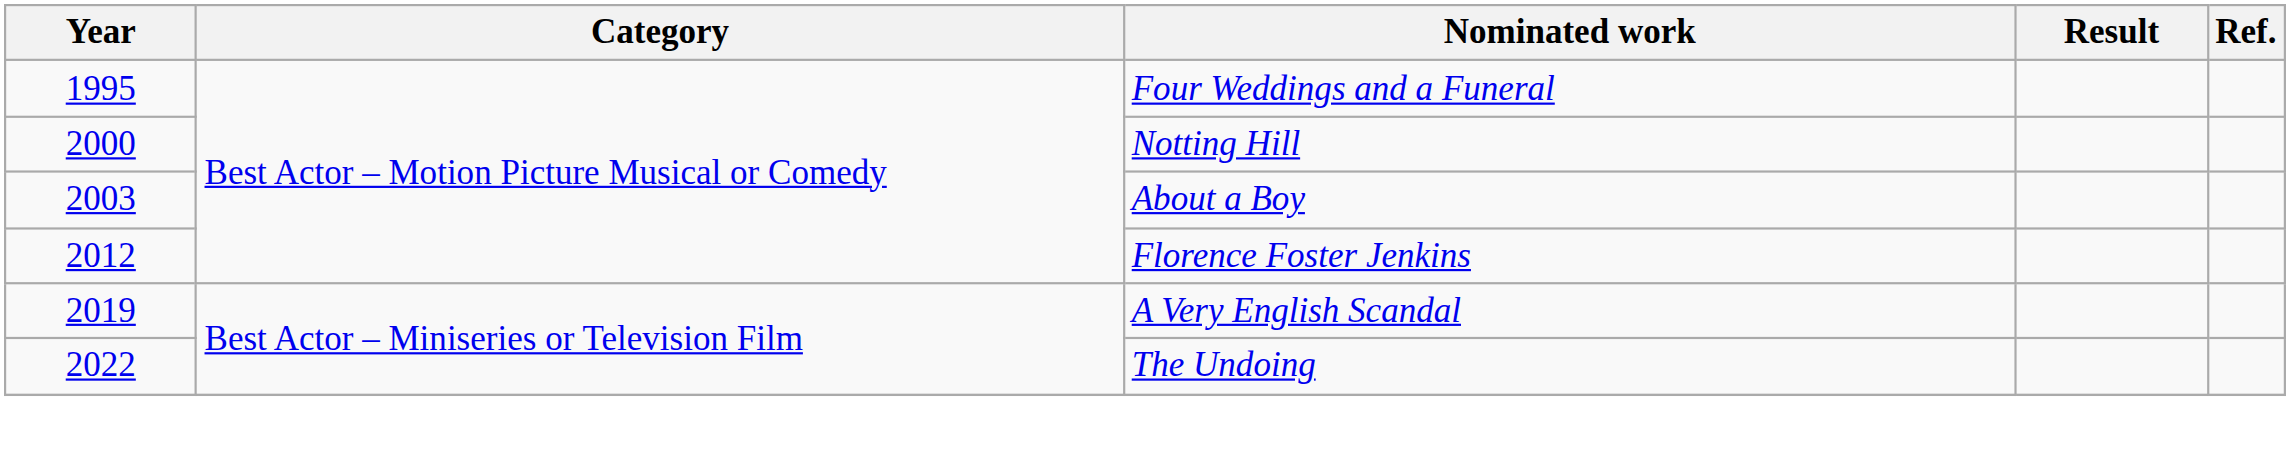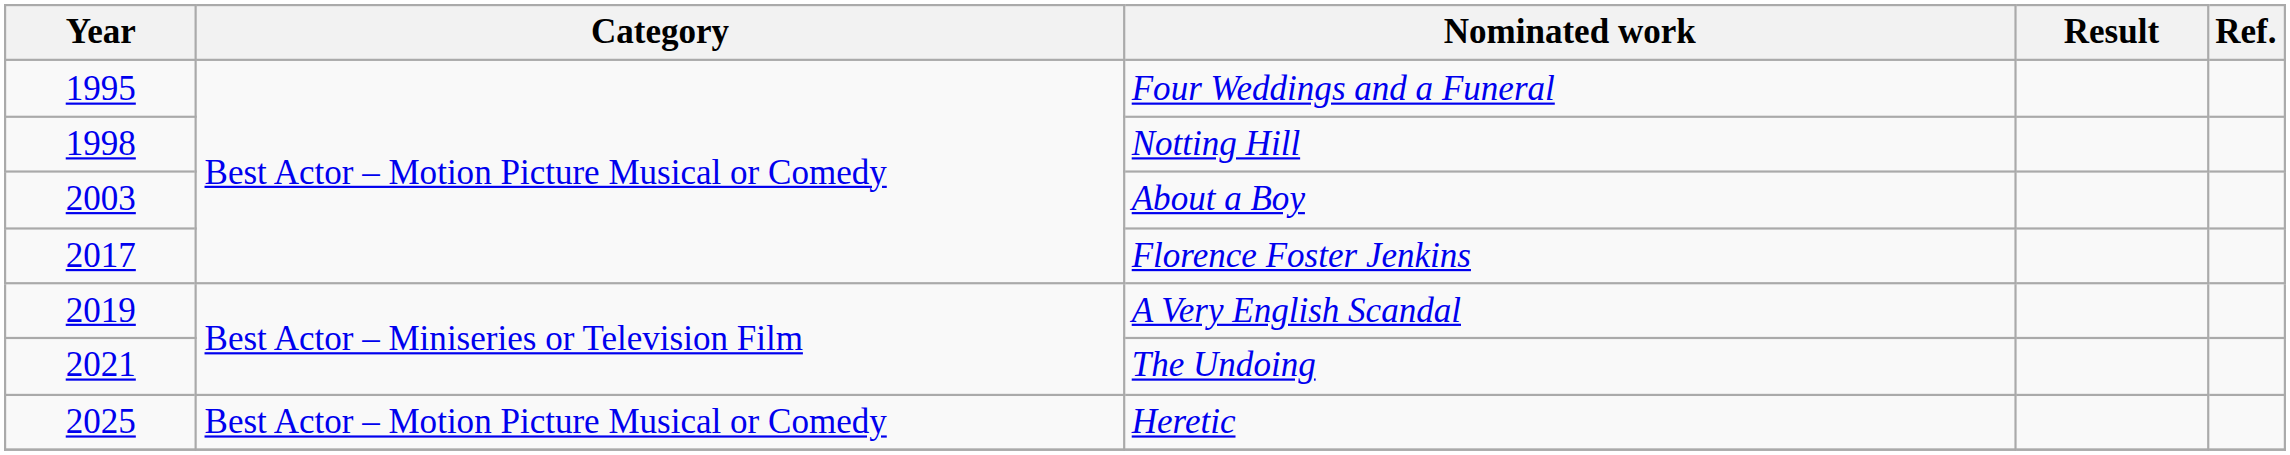 <table class=wikitable>
 <tr>
 <th scope="col" style="width:5em;">Year</th>
 <th scope="col" style="width:26em;">Category</th>
 <th scope="col" style="width:25em;">Nominated work</th>
 <th scope="col" style="width:5em;">Result</th>
 <th>Ref.</th>
 </tr>
 <tr>
 <td style="text-align:center;"><a href='#'>1995</a></td>
 <td rowspan="4"><a href='#'>Best Actor – Motion Picture Musical or Comedy</a></td>
 <td><em><a href='#'>Four Weddings and a Funeral</a></em></td>
 <td></td>
 <td style="text-align:center;"></td>
 </tr>
 <tr>
-<td style="text-align:center;"><a href='#'>2000</a></td>
+<td style="text-align:center;"><a href='#'>1998</a></td>
 <td><em><a href='#'>Notting Hill</a></em></td>
 <td></td>
 <td style="text-align:center;"></td>
 </tr>
 <tr>
 <td style="text-align:center;"><a href='#'>2003</a></td>
 <td><em><a href='#'>About a Boy</a></em></td>
 <td></td>
 <td style="text-align:center;"></td>
 </tr>
 <tr>
-<td style="text-align:center;"><a href='#'>2012</a></td>
+<td style="text-align:center;"><a href='#'>2017</a></td>
 <td><em><a href='#'>Florence Foster Jenkins</a></em></td>
 <td></td>
 <td style="text-align:center;"></td>
 </tr>
 <tr>
 <td style="text-align:center;"><a href='#'>2019</a></td>
 <td rowspan="2"><a href='#'>Best Actor – Miniseries or Television Film</a></td>
 <td><em><a href='#'>A Very English Scandal</a></em></td>
 <td></td>
 <td style="text-align:center;"></td>
 </tr>
 <tr>
-<td style="text-align:center;"><a href='#'>2022</a></td>
+<td style="text-align:center;"><a href='#'>2021</a></td>
 <td><em><a href='#'>The Undoing</a></em></td>
+<td></td>
+<td style="text-align:center;"></td>
+</tr>
+<tr>
+<td style="text-align:center;"><a href='#'>2025</a></td>
+<td><a href='#'>Best Actor – Motion Picture Musical or Comedy</a></td>
+<td><em><a href='#'>Heretic</a></em></td>
 <td></td>
 <td style="text-align:center;"></td>
 </tr>
 <tr>
 </tr>
 </table>
